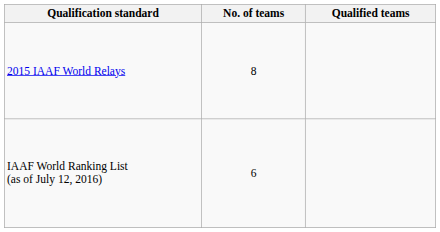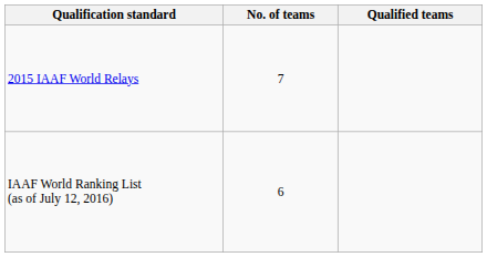 <table class="wikitable"  style="text-align:left; width:600px;">
 <tr>
 <th>Qualification standard</th>
 <th>No. of teams</th>
 <th>Qualified teams</th>
 </tr>
 <tr>
 <td><a href='#'>2015 IAAF World Relays</a></td>
-<td align=center>8</td>
+<td align=center>7</td>
 <td><br><br><br><br><br><br><br></td>
 </tr>
 <tr>
 <td>IAAF World Ranking List<br>(as of July 12, 2016)</td>
 <td align=center>6</td>
 <td><br><br><br><br><br><s></s><br><br><br></td>
 </tr>
 </table>
